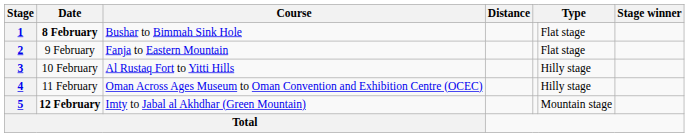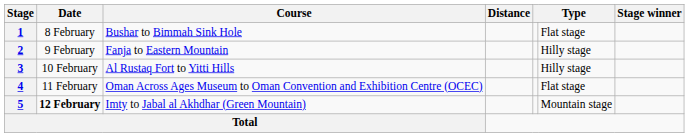 <table class="wikitable">
 <tr>
 <th scope="col">Stage</th>
 <th scope="col">Date</th>
 <th scope="col">Course</th>
 <th scope="col">Distance</th>
 <th scope="col" colspan="2">Type</th>
 <th scope="col">Stage winner</th>
 </tr>
 <tr>
 <th scope="row"><a href='#'>1</a></th>
-<td style="text-align:center;"><strong>8 February</strong></td>
+<td style="text-align:center;">8 February</td>
 <td><a href='#'>Bushar</a> to <a href='#'>Bimmah Sink Hole</a></td>
 <td style="text-align:center;"></td>
 <td></td>
 <td>Flat stage</td>
 <td></td>
 </tr>
 <tr>
 <th scope="row"><a href='#'>2</a></th>
 <td style="text-align:center;">9 February</td>
 <td><a href='#'>Fanja</a> to <a href='#'>Eastern Mountain</a></td>
 <td style="text-align:center;"></td>
 <td></td>
-<td>Flat stage</td>
+<td>Hilly stage</td>
 <td></td>
 </tr>
 <tr>
 <th scope="row"><a href='#'>3</a></th>
 <td style="text-align:center;">10 February</td>
 <td><a href='#'>Al Rustaq Fort</a> to <a href='#'>Yitti Hills</a></td>
 <td style="text-align:center;"></td>
 <td></td>
 <td>Hilly stage</td>
 <td></td>
 </tr>
 <tr>
 <th scope="row"><a href='#'>4</a></th>
 <td style="text-align:center;">11 February</td>
 <td><a href='#'>Oman Across Ages Museum</a> to <a href='#'>Oman Convention and Exhibition Centre (OCEC)</a></td>
 <td style="text-align:center;"></td>
 <td></td>
-<td>Hilly stage</td>
+<td>Flat stage</td>
 <td></td>
 </tr>
 <tr>
 <th scope="row"><a href='#'>5</a></th>
 <td style="text-align:center;"><strong>12 February</strong></td>
 <td><a href='#'>Imty</a> to <a href='#'>Jabal al Akhdhar (Green Mountain)</a></td>
 <td style="text-align:center;"></td>
 <td></td>
 <td>Mountain stage</td>
 <td></td>
 </tr>
 <tr>
 <th colspan="3">Total</th>
 <td colspan="4" style="text-align:center;"></td>
 </tr>
 </table>
